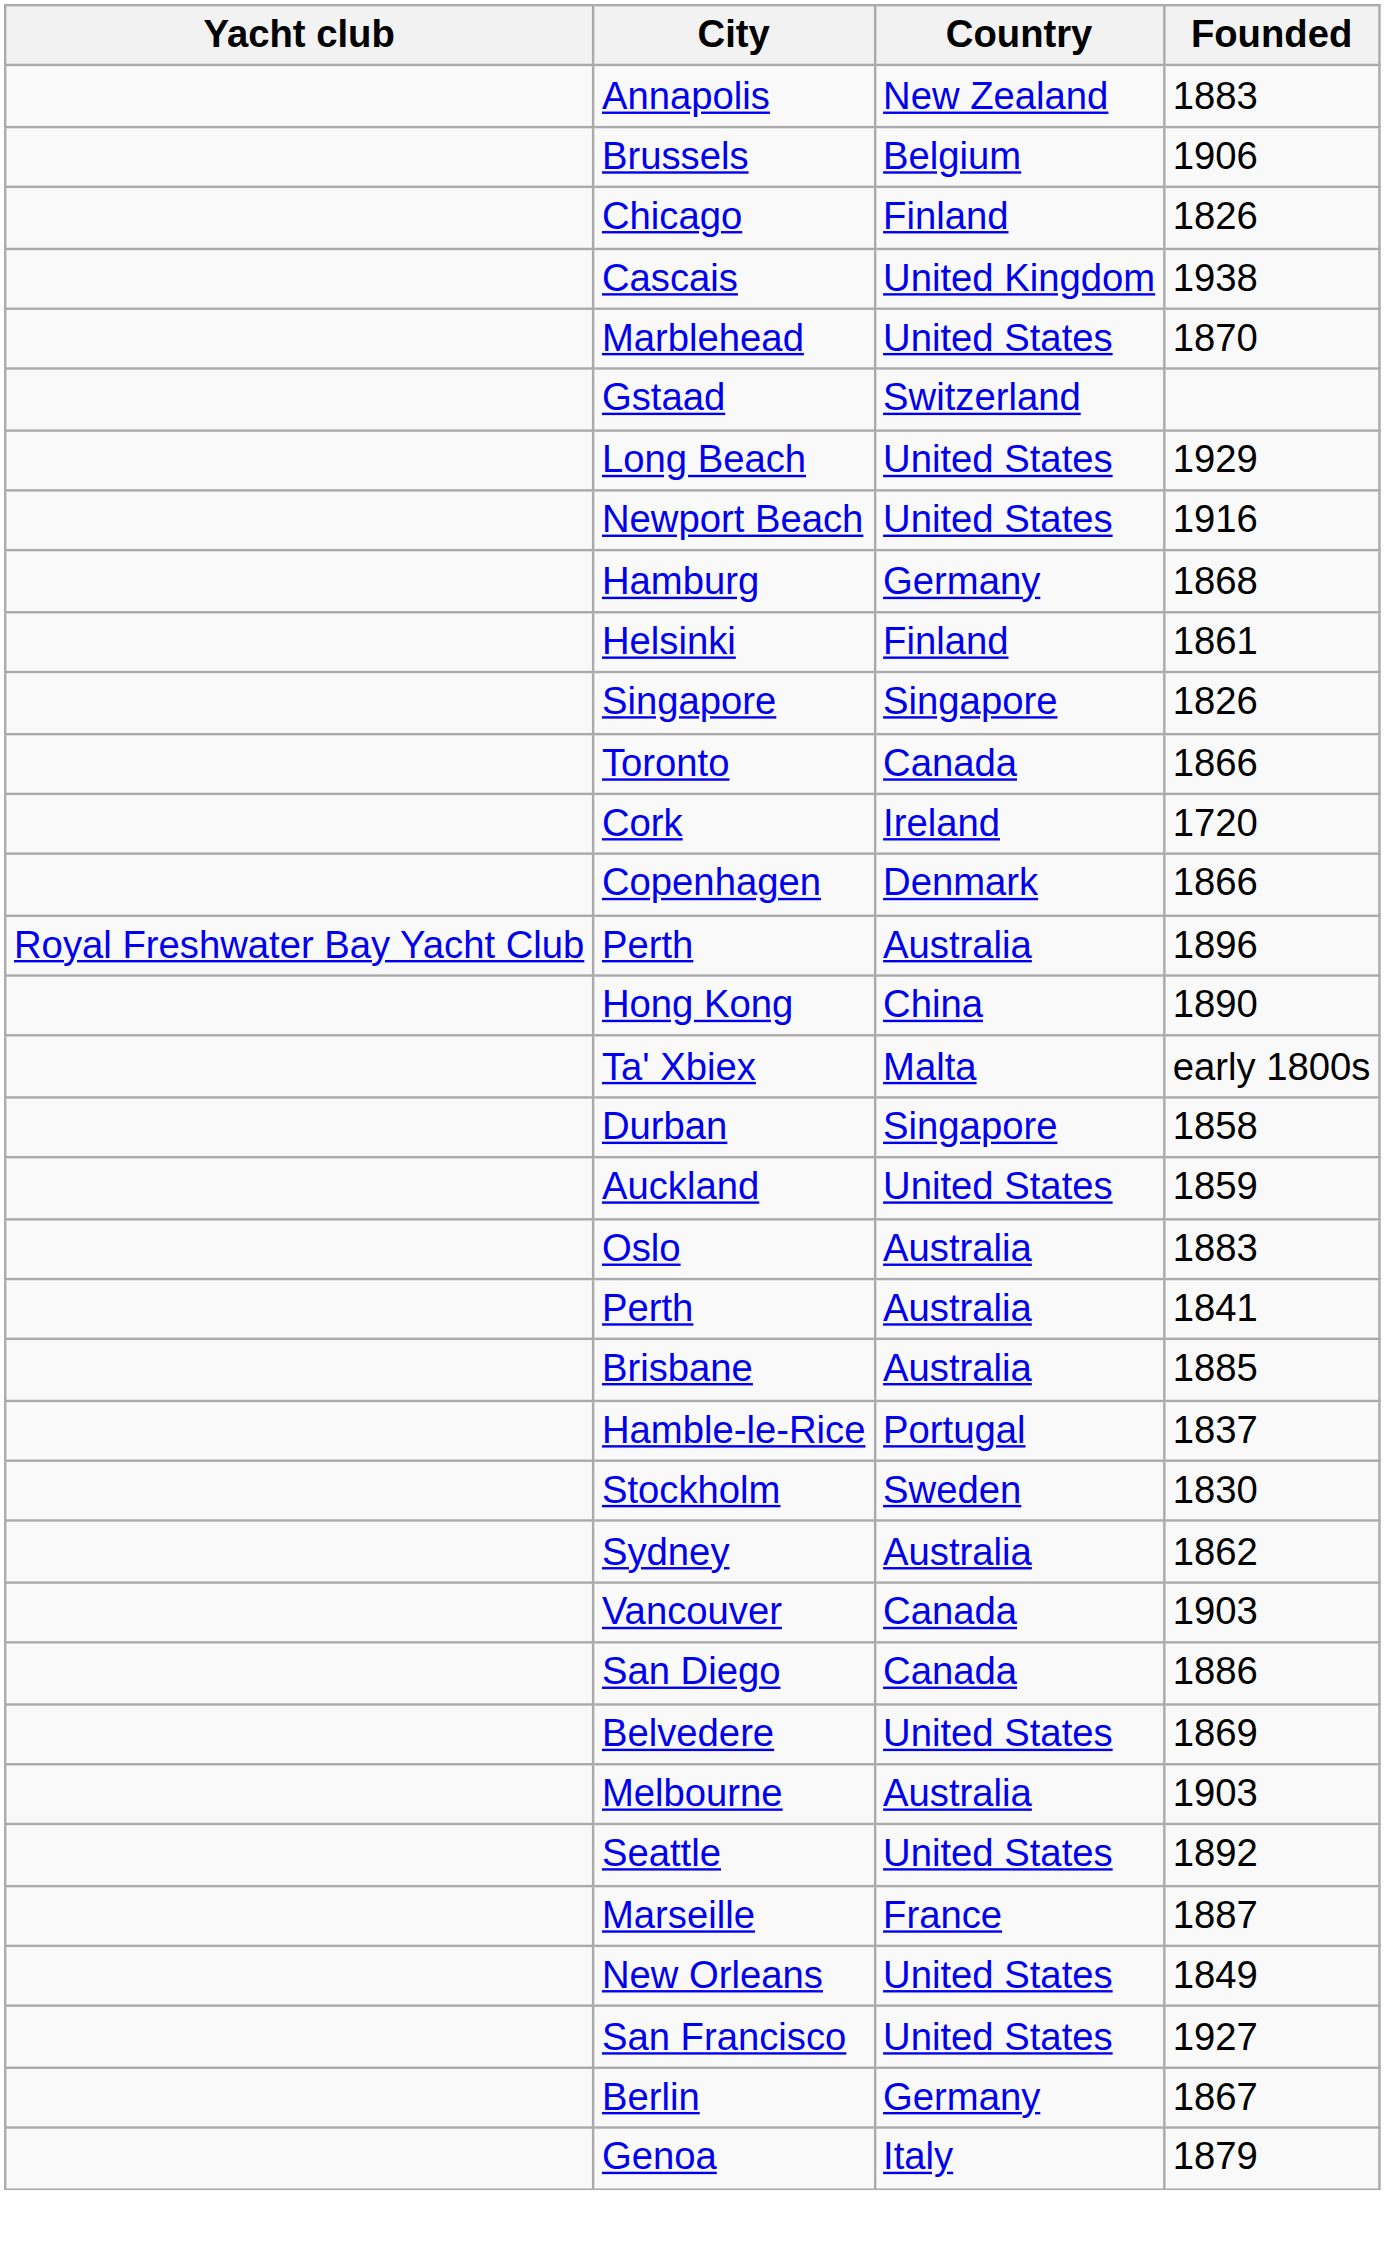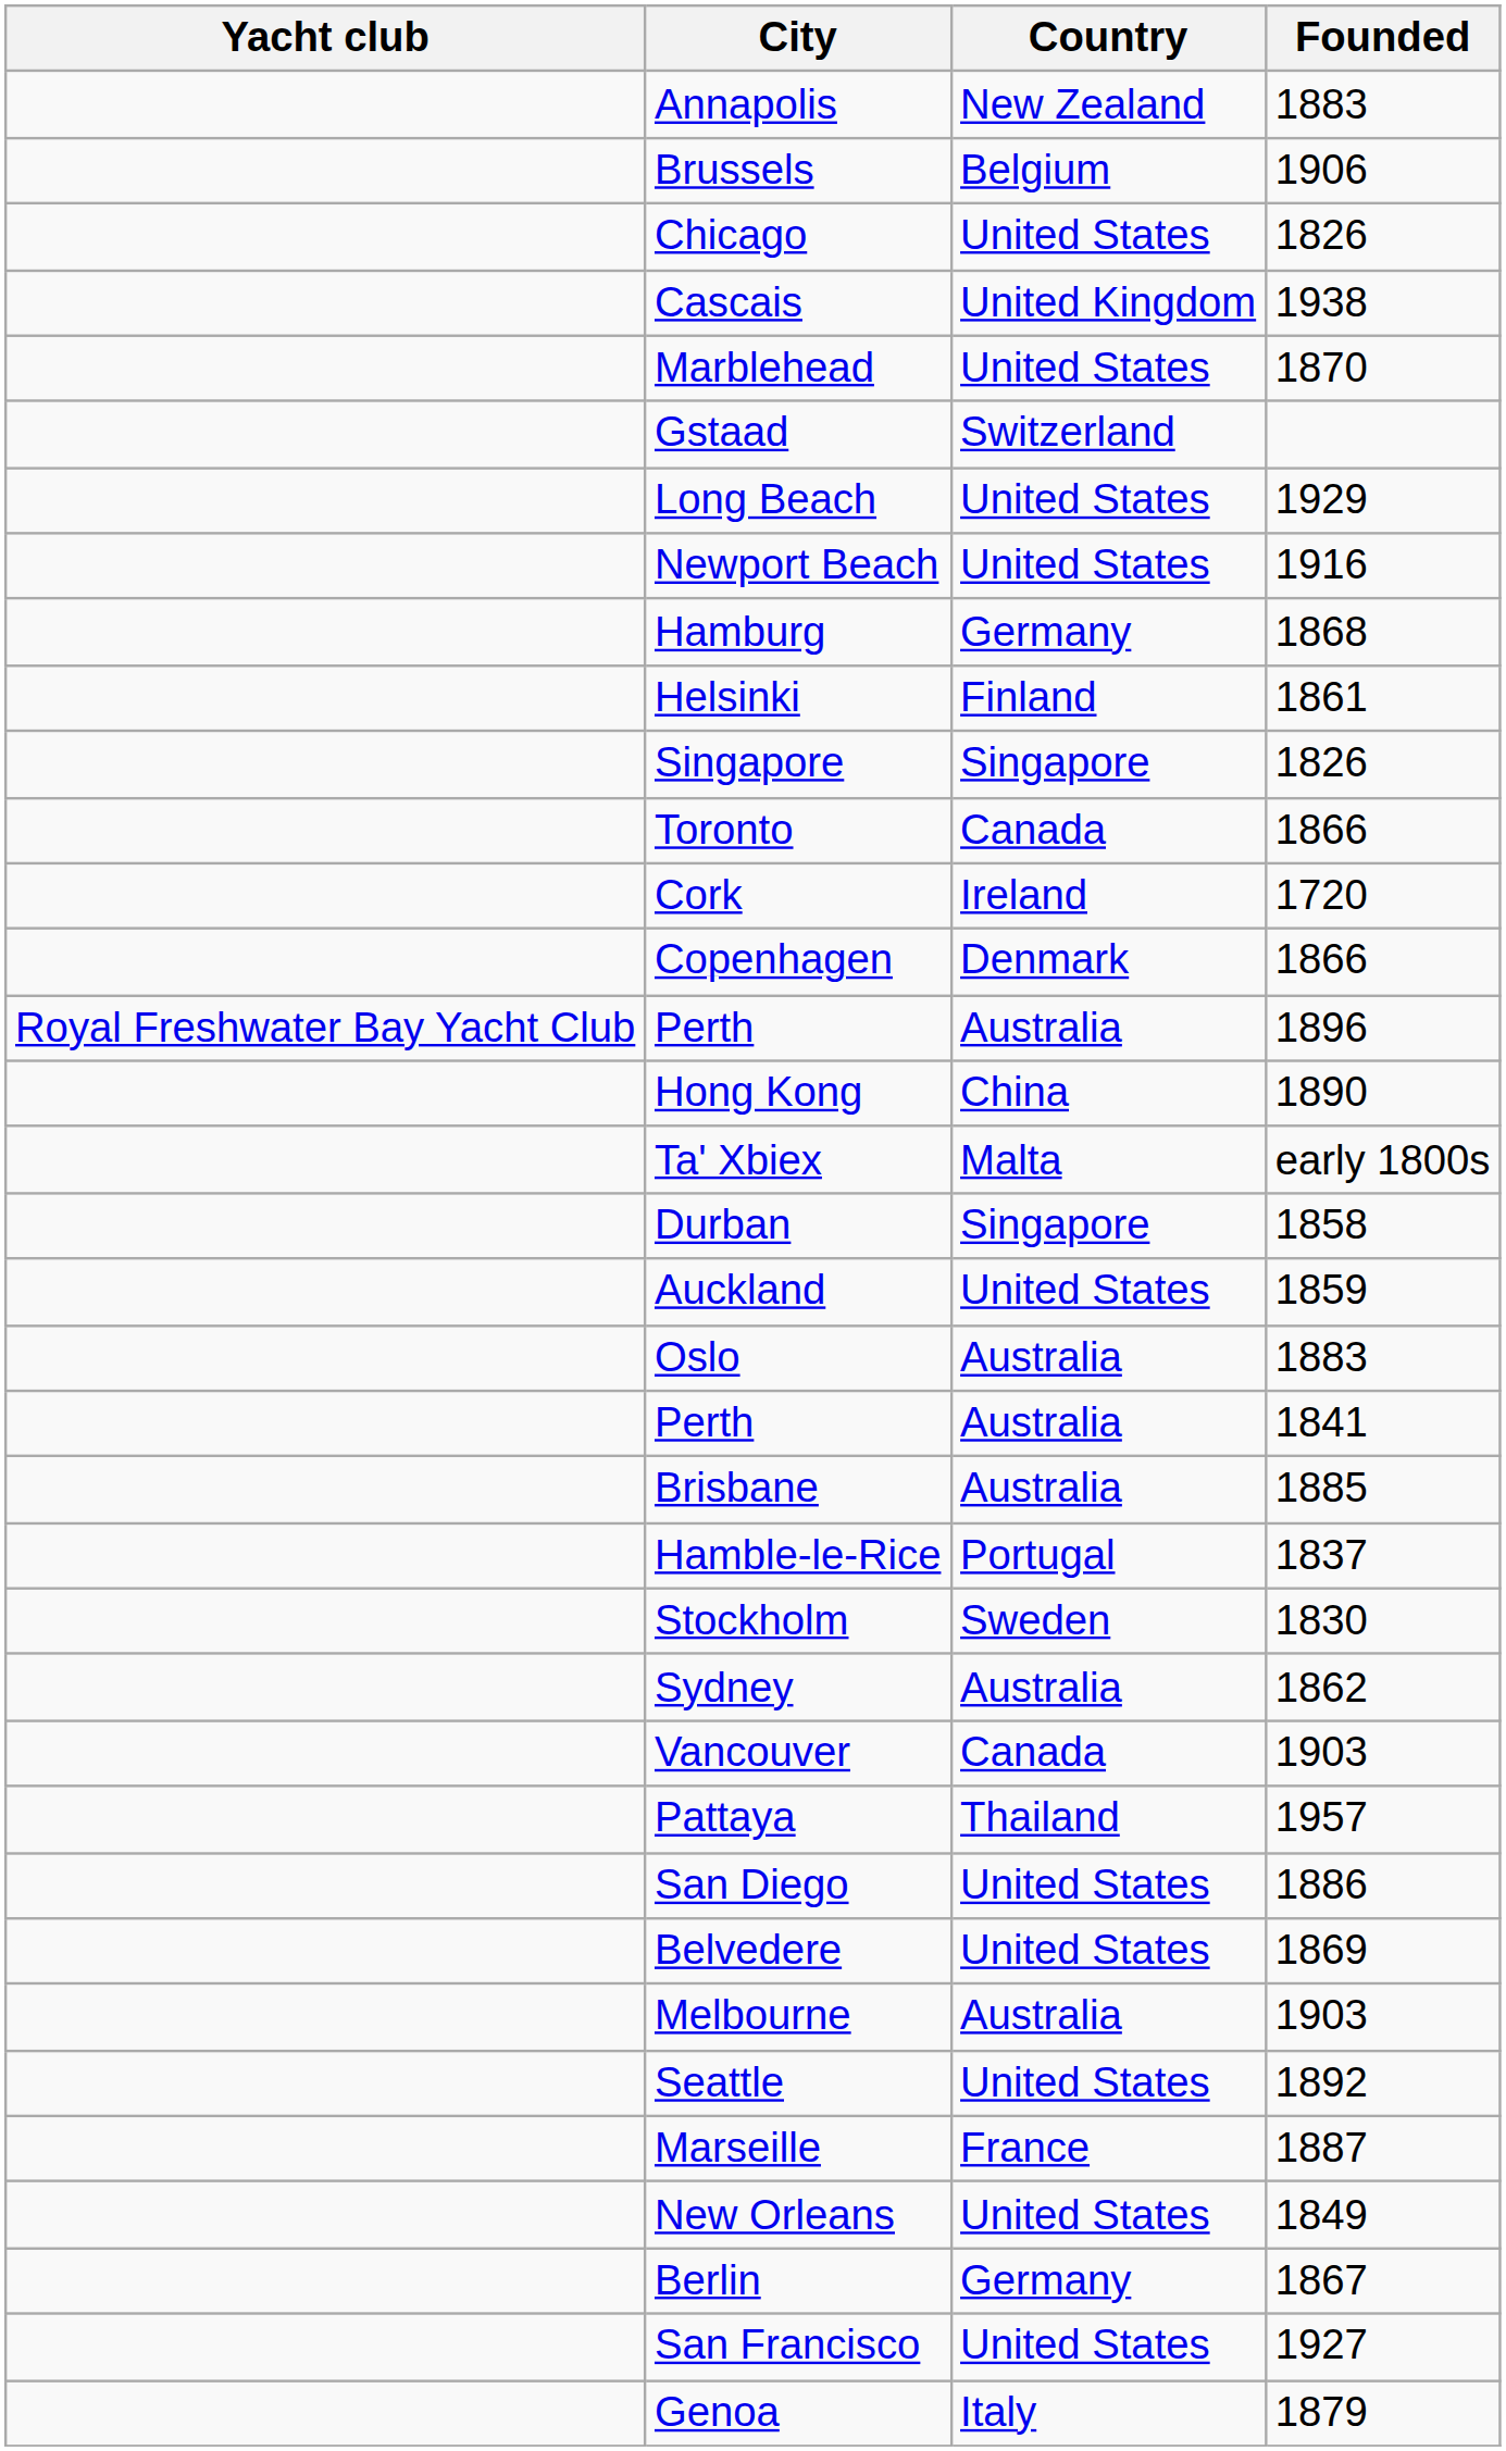 <table class="wikitable sortable">
 <tr>
 <th>Yacht club</th>
 <th>City</th>
 <th>Country</th>
 <th>Founded</th>
 </tr>
 <tr>
 <td></td>
 <td> <a href='#'>Annapolis</a></td>
 <td><a href='#'>New Zealand</a></td>
 <td>1883</td>
 </tr>
 <tr>
 <td></td>
 <td> <a href='#'>Brussels</a></td>
 <td><a href='#'>Belgium</a></td>
 <td>1906</td>
 </tr>
 <tr>
 <td></td>
 <td> <a href='#'>Chicago</a></td>
-<td><a href='#'>Finland</a></td>
+<td><a href='#'>United States</a></td>
 <td>1826</td>
 </tr>
 <tr>
 <td></td>
 <td> <a href='#'>Cascais</a></td>
 <td><a href='#'>United Kingdom</a></td>
 <td>1938</td>
 </tr>
 <tr>
 <td></td>
 <td> <a href='#'>Marblehead</a></td>
 <td><a href='#'>United States</a></td>
 <td>1870</td>
 </tr>
 <tr>
 <td></td>
 <td> <a href='#'>Gstaad</a></td>
 <td><a href='#'>Switzerland</a></td>
 <td></td>
 </tr>
 <tr>
 <td></td>
 <td> <a href='#'>Long Beach</a></td>
 <td><a href='#'>United States</a></td>
 <td>1929</td>
 </tr>
 <tr>
 <td></td>
 <td> <a href='#'>Newport Beach</a></td>
 <td><a href='#'>United States</a></td>
 <td>1916</td>
 </tr>
 <tr>
 <td></td>
 <td> <a href='#'>Hamburg</a></td>
 <td><a href='#'>Germany</a></td>
 <td>1868</td>
 </tr>
 <tr>
 <td></td>
 <td> <a href='#'>Helsinki</a></td>
 <td><a href='#'>Finland</a></td>
 <td>1861</td>
 </tr>
 <tr>
 <td></td>
 <td> <a href='#'>Singapore</a></td>
 <td><a href='#'>Singapore</a></td>
 <td>1826</td>
 </tr>
 <tr>
 <td></td>
 <td> <a href='#'>Toronto</a></td>
 <td><a href='#'>Canada</a></td>
 <td>1866</td>
 </tr>
 <tr>
 <td></td>
 <td> <a href='#'>Cork</a></td>
 <td><a href='#'>Ireland</a></td>
 <td>1720</td>
 </tr>
 <tr>
 <td></td>
 <td> <a href='#'>Copenhagen</a></td>
 <td><a href='#'>Denmark</a></td>
 <td>1866</td>
 </tr>
 <tr>
 <td><a href='#'>Royal Freshwater Bay Yacht Club</a></td>
 <td> <a href='#'>Perth</a></td>
 <td><a href='#'>Australia</a></td>
 <td>1896</td>
 </tr>
 <tr>
 <td></td>
 <td> <a href='#'>Hong Kong</a></td>
 <td><a href='#'>China</a></td>
 <td>1890</td>
 </tr>
 <tr>
 <td></td>
 <td> <a href='#'>Ta' Xbiex</a></td>
 <td><a href='#'>Malta</a></td>
 <td>early 1800s</td>
 </tr>
 <tr>
 <td></td>
 <td> <a href='#'>Durban</a></td>
 <td><a href='#'>Singapore</a></td>
 <td>1858</td>
 </tr>
 <tr>
 <td></td>
 <td> <a href='#'>Auckland</a></td>
 <td><a href='#'>United States</a></td>
 <td>1859</td>
 </tr>
 <tr>
 <td></td>
 <td> <a href='#'>Oslo</a></td>
 <td><a href='#'>Australia</a></td>
 <td>1883</td>
 </tr>
 <tr>
 <td></td>
 <td> <a href='#'>Perth</a></td>
 <td><a href='#'>Australia</a></td>
 <td>1841</td>
 </tr>
 <tr>
 <td></td>
 <td> <a href='#'>Brisbane</a></td>
 <td><a href='#'>Australia</a></td>
 <td>1885</td>
 </tr>
 <tr>
 <td></td>
 <td> <a href='#'>Hamble-le-Rice</a></td>
 <td><a href='#'>Portugal</a></td>
 <td>1837</td>
 </tr>
 <tr>
 <td></td>
 <td> <a href='#'>Stockholm</a></td>
 <td><a href='#'>Sweden</a></td>
 <td>1830</td>
 </tr>
 <tr>
 <td></td>
 <td> <a href='#'>Sydney</a></td>
 <td><a href='#'>Australia</a></td>
 <td>1862</td>
 </tr>
 <tr>
 <td></td>
 <td> <a href='#'>Vancouver</a></td>
 <td><a href='#'>Canada</a></td>
 <td>1903</td>
 </tr>
 <tr>
 <td></td>
+<td> <a href='#'>Pattaya</a></td>
+<td><a href='#'>Thailand</a></td>
+<td>1957</td>
+</tr>
+<tr>
+<td></td>
 <td> <a href='#'>San Diego</a></td>
-<td><a href='#'>Canada</a></td>
+<td><a href='#'>United States</a></td>
 <td>1886</td>
 </tr>
 <tr>
 <td></td>
 <td> <a href='#'>Belvedere</a></td>
 <td><a href='#'>United States</a></td>
 <td>1869</td>
 </tr>
 <tr>
 <td></td>
 <td> <a href='#'>Melbourne</a></td>
 <td><a href='#'>Australia</a></td>
 <td>1903</td>
 </tr>
 <tr>
 <td></td>
 <td> <a href='#'>Seattle</a></td>
 <td><a href='#'>United States</a></td>
 <td>1892</td>
 </tr>
 <tr>
 <td></td>
 <td> <a href='#'>Marseille</a></td>
 <td><a href='#'>France</a></td>
 <td>1887</td>
 </tr>
 <tr>
 <td></td>
 <td> <a href='#'>New Orleans</a></td>
 <td><a href='#'>United States</a></td>
 <td>1849</td>
 </tr>
 <tr>
 <td></td>
+<td> <a href='#'>Berlin</a></td>
+<td><a href='#'>Germany</a></td>
+<td>1867</td>
+</tr>
+<tr>
+<td></td>
 <td> <a href='#'>San Francisco</a></td>
 <td><a href='#'>United States</a></td>
 <td>1927</td>
-</tr>
-<tr>
-<td></td>
-<td> <a href='#'>Berlin</a></td>
-<td><a href='#'>Germany</a></td>
-<td>1867</td>
 </tr>
 <tr>
 <td></td>
 <td> <a href='#'>Genoa</a></td>
 <td><a href='#'>Italy</a></td>
 <td>1879</td>
 </tr>
 </table>
